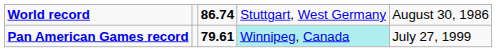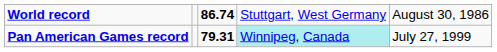 <table class="wikitable">
 <tr>
 <td><strong><a href='#'>World record</a></strong></td>
 <td></td>
 <td><strong>86.74</strong></td>
 <td><a href='#'>Stuttgart</a>, <a href='#'>West Germany</a></td>
 <td>August 30, 1986</td>
 </tr>
 <tr>
 <td><strong><a href='#'>Pan American Games record</a></strong></td>
 <td></td>
-<td><strong>79.61</strong></td>
+<td><strong>79.31</strong></td>
 <td style="background: paleturquoise;"><a href='#'>Winnipeg</a>, <a href='#'>Canada</a></td>
 <td>July 27, 1999</td>
 </tr>
 </table>
